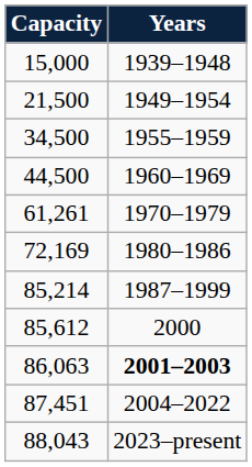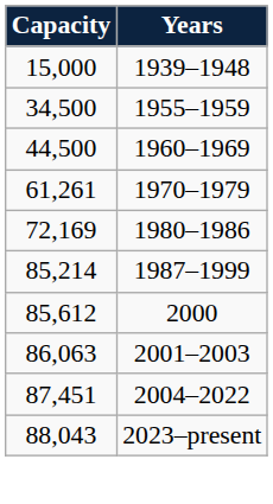 <table class="wikitable">
 <tr>
 <th style="background:#0C2340; color:white">Capacity</th>
 <th style="background:#0C2340; color:white">Years</th>
 </tr>
 <tr style="text-align:center;">
 <td>15,000</td>
 <td>1939–1948</td>
-</tr>
-<tr style="text-align:center;">
-<td>21,500</td>
-<td>1949–1954</td>
 </tr>
 <tr style="text-align:center;">
 <td>34,500</td>
 <td>1955–1959</td>
 </tr>
 <tr style="text-align:center;">
 <td>44,500</td>
 <td>1960–1969</td>
 </tr>
 <tr style="text-align:center;">
 <td>61,261</td>
 <td>1970–1979</td>
 </tr>
 <tr style="text-align:center;">
 <td>72,169</td>
 <td>1980–1986</td>
 </tr>
 <tr style="text-align:center;">
 <td>85,214</td>
 <td>1987–1999</td>
 </tr>
 <tr style="text-align:center;">
 <td>85,612</td>
 <td>2000</td>
 </tr>
 <tr style="text-align:center;">
 <td>86,063</td>
-<td><strong>2001–2003</strong></td>
+<td>2001–2003</td>
 </tr>
 <tr style="text-align:center;">
 <td>87,451</td>
 <td>2004–2022</td>
 </tr>
 <tr style="text-align:center;">
 <td>88,043</td>
 <td>2023–present</td>
 </tr>
 </table>
